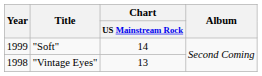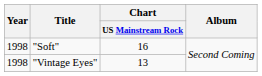 <table class="wikitable">
 <tr>
 <th rowspan=2>Year</th>
 <th rowspan=2>Title</th>
 <th>Chart</th>
 <th rowspan=2>Album</th>
 </tr>
 <tr>
 <th><small>US <a href='#'>Mainstream Rock</a></small></th>
 </tr>
 <tr>
-<td>1999</td>
+<td>1998</td>
 <td>"Soft"</td>
-<td style="text-align:center;">14</td>
+<td style="text-align:center;">16</td>
 <td rowspan="2"><em>Second Coming</em></td>
 </tr>
 <tr>
 <td>1998</td>
 <td>"Vintage Eyes"</td>
 <td style="text-align:center;">13</td>
 </tr>
 </table>
